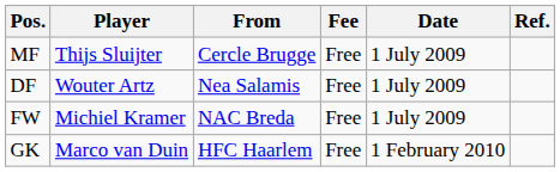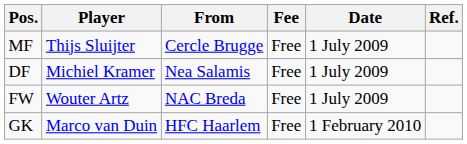 <table class="wikitable">
 <tr>
 <th>Pos.</th>
 <th>Player</th>
 <th>From</th>
 <th>Fee</th>
 <th>Date</th>
 <th>Ref.</th>
 </tr>
 <tr>
 <td>MF</td>
 <td> <a href='#'>Thijs Sluijter</a></td>
 <td> <a href='#'>Cercle Brugge</a></td>
 <td>Free</td>
 <td>1 July 2009</td>
 <td></td>
 </tr>
 <tr>
 <td>DF</td>
-<td> <a href='#'>Wouter Artz</a></td>
+<td> <a href='#'>Michiel Kramer</a></td>
 <td> <a href='#'>Nea Salamis</a></td>
 <td>Free</td>
 <td>1 July 2009</td>
 <td></td>
 </tr>
 <tr>
 <td>FW</td>
-<td> <a href='#'>Michiel Kramer</a></td>
+<td> <a href='#'>Wouter Artz</a></td>
 <td> <a href='#'>NAC Breda</a></td>
 <td>Free</td>
 <td>1 July 2009</td>
 <td></td>
 </tr>
 <tr>
 <td>GK</td>
 <td> <a href='#'>Marco van Duin</a></td>
 <td> <a href='#'>HFC Haarlem</a></td>
 <td>Free</td>
 <td>1 February 2010</td>
 <td></td>
 </tr>
 </table>
